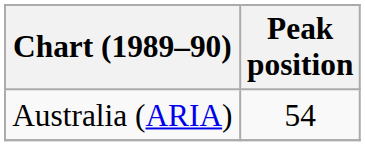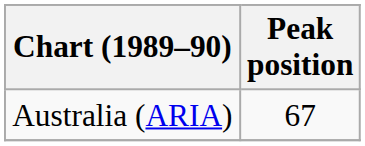 <table class="wikitable">
 <tr>
 <th>Chart (1989–90)</th>
 <th>Peak<br>position</th>
 </tr>
 <tr>
 <td>Australia (<a href='#'>ARIA</a>)</td>
-<td align="center">54</td>
+<td align="center">67</td>
 </tr>
 <tr>
 </tr>
 </table>
